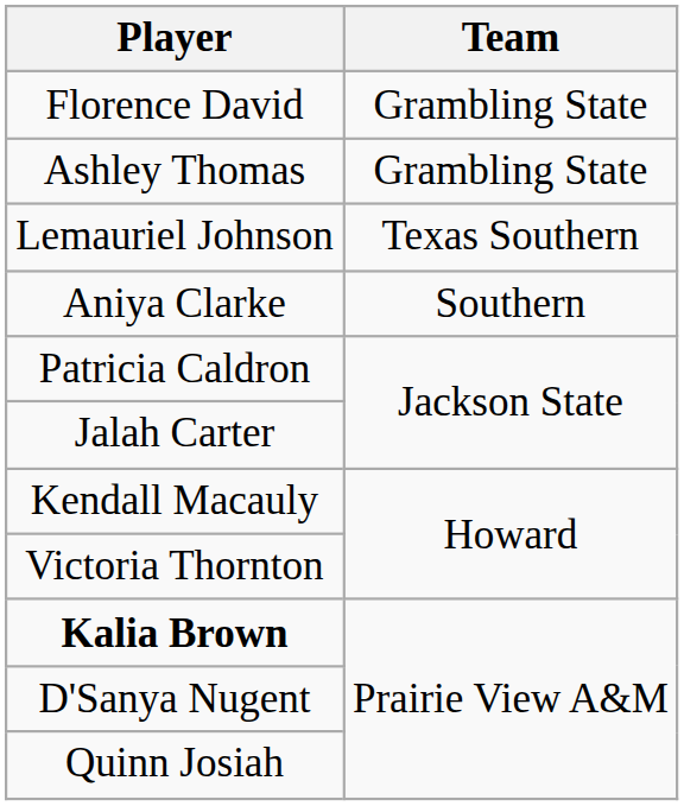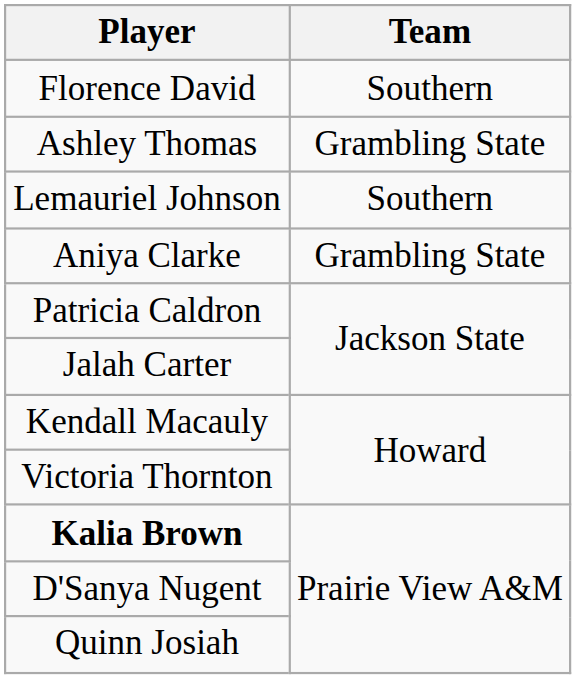 <table class="wikitable" style="text-align: center;">
 <tr>
 <th>Player</th>
 <th>Team</th>
 </tr>
 <tr>
 <td>Florence David</td>
-<td>Grambling State</td>
+<td>Southern</td>
 </tr>
 <tr>
 <td>Ashley Thomas</td>
 <td>Grambling State</td>
 </tr>
 <tr>
 <td>Lemauriel Johnson</td>
-<td>Texas Southern</td>
+<td>Southern</td>
 </tr>
 <tr>
 <td>Aniya Clarke</td>
-<td>Southern</td>
+<td>Grambling State</td>
 </tr>
 <tr>
 <td>Patricia Caldron</td>
 <td rowspan=2>Jackson State</td>
 </tr>
 <tr>
 <td>Jalah Carter</td>
 </tr>
 <tr>
 <td>Kendall Macauly</td>
 <td rowspan=2>Howard</td>
 </tr>
 <tr>
 <td>Victoria Thornton</td>
 </tr>
 <tr>
 <td><strong>Kalia Brown</strong></td>
 <td rowspan=3>Prairie View A&M</td>
 </tr>
 <tr>
 <td>D'Sanya Nugent</td>
 </tr>
 <tr>
 <td>Quinn Josiah</td>
 </tr>
 </table>
